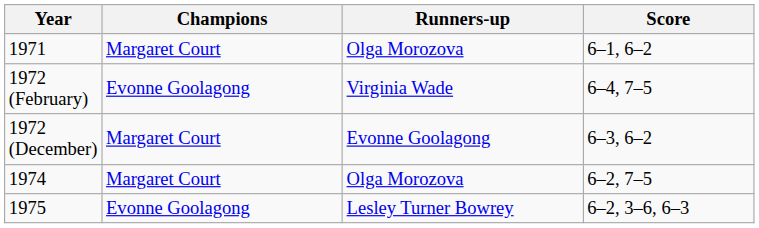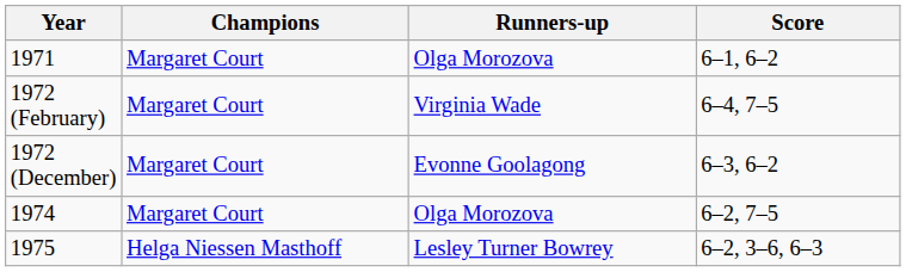 <table class="sortable wikitable">
 <tr>
 <th style="width:40px">Year</th>
 <th style="width:200px">Champions</th>
 <th style="width:200px">Runners-up</th>
 <th style="width:140px" class="unsortable">Score</th>
 </tr>
 <tr>
 <td>1971</td>
 <td> <a href='#'>Margaret Court</a></td>
 <td> <a href='#'>Olga Morozova</a></td>
 <td>6–1, 6–2</td>
 </tr>
 <tr>
 <td>1972 (February)</td>
-<td> <a href='#'>Evonne Goolagong</a></td>
+<td> <a href='#'>Margaret Court</a></td>
 <td> <a href='#'>Virginia Wade</a></td>
 <td>6–4, 7–5</td>
 </tr>
 <tr>
 <td>1972 (December)</td>
 <td> <a href='#'>Margaret Court</a></td>
 <td> <a href='#'>Evonne Goolagong</a></td>
 <td>6–3, 6–2</td>
 </tr>
 <tr>
 <td>1974</td>
 <td> <a href='#'>Margaret Court</a></td>
 <td> <a href='#'>Olga Morozova</a></td>
 <td>6–2, 7–5</td>
 </tr>
 <tr>
 <td>1975</td>
-<td> <a href='#'>Evonne Goolagong</a></td>
+<td> <a href='#'>Helga Niessen Masthoff</a></td>
 <td> <a href='#'>Lesley Turner Bowrey</a></td>
 <td>6–2, 3–6, 6–3</td>
 </tr>
 </table>
